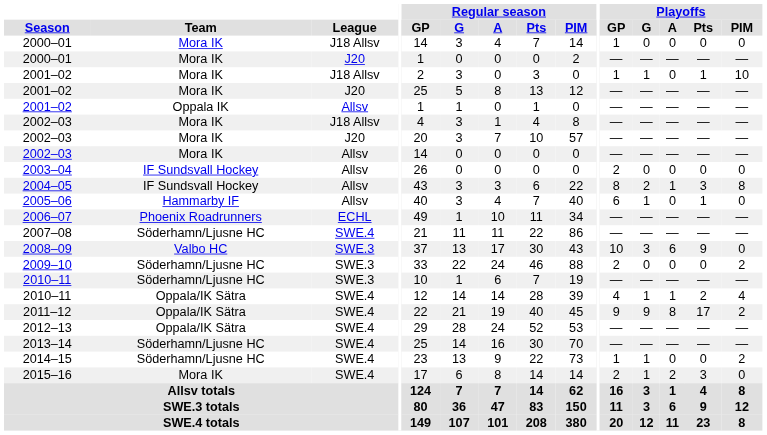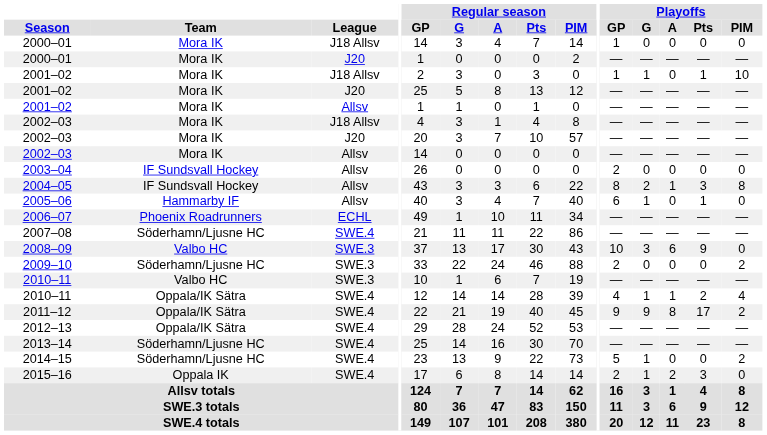 <table border="0" cellpadding="1" cellspacing="0" style="text-align:center; width:60em">
 <tr bgcolor="#e0e0e0">
 <th colspan="3" bgcolor="#ffffff"></th>
 <th rowspan="99" bgcolor="#ffffff"></th>
 <th colspan="5"><a href='#'>Regular season</a></th>
 <th rowspan="99" bgcolor="#ffffff"></th>
 <th colspan="5"><a href='#'>Playoffs</a></th>
 </tr>
 <tr bgcolor="#e0e0e0">
 <th><a href='#'>Season</a></th>
 <th>Team</th>
 <th>League</th>
 <th>GP</th>
 <th><a href='#'>G</a></th>
 <th><a href='#'>A</a></th>
 <th><a href='#'>Pts</a></th>
 <th><a href='#'>PIM</a></th>
 <th>GP</th>
 <th>G</th>
 <th>A</th>
 <th>Pts</th>
 <th>PIM</th>
 </tr>
 <tr>
 <td>2000–01</td>
 <td><a href='#'>Mora IK</a></td>
 <td>J18 Allsv</td>
 <td>14</td>
 <td>3</td>
 <td>4</td>
 <td>7</td>
 <td>14</td>
 <td>1</td>
 <td>0</td>
 <td>0</td>
 <td>0</td>
 <td>0</td>
 </tr>
 <tr bgcolor="#f0f0f0">
 <td>2000–01</td>
 <td>Mora IK</td>
 <td><a href='#'>J20</a></td>
 <td>1</td>
 <td>0</td>
 <td>0</td>
 <td>0</td>
 <td>2</td>
 <td>—</td>
 <td>—</td>
 <td>—</td>
 <td>—</td>
 <td>—</td>
 </tr>
 <tr>
 <td>2001–02</td>
 <td>Mora IK</td>
 <td>J18 Allsv</td>
 <td>2</td>
 <td>3</td>
 <td>0</td>
 <td>3</td>
 <td>0</td>
 <td>1</td>
 <td>1</td>
 <td>0</td>
 <td>1</td>
 <td>10</td>
 </tr>
 <tr bgcolor="#f0f0f0">
 <td>2001–02</td>
 <td>Mora IK</td>
 <td>J20</td>
 <td>25</td>
 <td>5</td>
 <td>8</td>
 <td>13</td>
 <td>12</td>
 <td>—</td>
 <td>—</td>
 <td>—</td>
 <td>—</td>
 <td>—</td>
 </tr>
 <tr>
 <td><a href='#'>2001–02</a></td>
-<td>Oppala IK</td>
+<td>Mora IK</td>
 <td><a href='#'>Allsv</a></td>
 <td>1</td>
 <td>1</td>
 <td>0</td>
 <td>1</td>
 <td>0</td>
 <td>—</td>
 <td>—</td>
 <td>—</td>
 <td>—</td>
 <td>—</td>
 </tr>
 <tr bgcolor="#f0f0f0">
 <td>2002–03</td>
 <td>Mora IK</td>
 <td>J18 Allsv</td>
 <td>4</td>
 <td>3</td>
 <td>1</td>
 <td>4</td>
 <td>8</td>
 <td>—</td>
 <td>—</td>
 <td>—</td>
 <td>—</td>
 <td>—</td>
 </tr>
 <tr>
 <td>2002–03</td>
 <td>Mora IK</td>
 <td>J20</td>
 <td>20</td>
 <td>3</td>
 <td>7</td>
 <td>10</td>
 <td>57</td>
 <td>—</td>
 <td>—</td>
 <td>—</td>
 <td>—</td>
 <td>—</td>
 </tr>
 <tr bgcolor="#f0f0f0">
 <td><a href='#'>2002–03</a></td>
 <td>Mora IK</td>
 <td>Allsv</td>
 <td>14</td>
 <td>0</td>
 <td>0</td>
 <td>0</td>
 <td>0</td>
 <td>—</td>
 <td>—</td>
 <td>—</td>
 <td>—</td>
 <td>—</td>
 </tr>
 <tr>
 <td><a href='#'>2003–04</a></td>
 <td><a href='#'>IF Sundsvall Hockey</a></td>
 <td>Allsv</td>
 <td>26</td>
 <td>0</td>
 <td>0</td>
 <td>0</td>
 <td>0</td>
 <td>2</td>
 <td>0</td>
 <td>0</td>
 <td>0</td>
 <td>0</td>
 </tr>
 <tr bgcolor="#f0f0f0">
 <td><a href='#'>2004–05</a></td>
 <td>IF Sundsvall Hockey</td>
 <td>Allsv</td>
 <td>43</td>
 <td>3</td>
 <td>3</td>
 <td>6</td>
 <td>22</td>
 <td>8</td>
 <td>2</td>
 <td>1</td>
 <td>3</td>
 <td>8</td>
 </tr>
 <tr>
 <td><a href='#'>2005–06</a></td>
 <td><a href='#'>Hammarby IF</a></td>
 <td>Allsv</td>
 <td>40</td>
 <td>3</td>
 <td>4</td>
 <td>7</td>
 <td>40</td>
 <td>6</td>
 <td>1</td>
 <td>0</td>
 <td>1</td>
 <td>0</td>
 </tr>
 <tr bgcolor="#f0f0f0">
 <td><a href='#'>2006–07</a></td>
 <td><a href='#'>Phoenix Roadrunners</a></td>
 <td><a href='#'>ECHL</a></td>
 <td>49</td>
 <td>1</td>
 <td>10</td>
 <td>11</td>
 <td>34</td>
 <td>—</td>
 <td>—</td>
 <td>—</td>
 <td>—</td>
 <td>—</td>
 </tr>
 <tr>
 <td>2007–08</td>
 <td>Söderhamn/Ljusne HC</td>
 <td><a href='#'>SWE.4</a></td>
 <td>21</td>
 <td>11</td>
 <td>11</td>
 <td>22</td>
 <td>86</td>
 <td>—</td>
 <td>—</td>
 <td>—</td>
 <td>—</td>
 <td>—</td>
 </tr>
 <tr bgcolor="#f0f0f0">
 <td><a href='#'>2008–09</a></td>
 <td><a href='#'>Valbo HC</a></td>
 <td><a href='#'>SWE.3</a></td>
 <td>37</td>
 <td>13</td>
 <td>17</td>
 <td>30</td>
 <td>43</td>
 <td>10</td>
 <td>3</td>
 <td>6</td>
 <td>9</td>
 <td>0</td>
 </tr>
 <tr>
 <td><a href='#'>2009–10</a></td>
 <td>Söderhamn/Ljusne HC</td>
 <td>SWE.3</td>
 <td>33</td>
 <td>22</td>
 <td>24</td>
 <td>46</td>
 <td>88</td>
 <td>2</td>
 <td>0</td>
 <td>0</td>
 <td>0</td>
 <td>2</td>
 </tr>
 <tr bgcolor="#f0f0f0">
 <td><a href='#'>2010–11</a></td>
-<td>Söderhamn/Ljusne HC</td>
+<td>Valbo HC</td>
 <td>SWE.3</td>
 <td>10</td>
 <td>1</td>
 <td>6</td>
 <td>7</td>
 <td>19</td>
 <td>—</td>
 <td>—</td>
 <td>—</td>
 <td>—</td>
 <td>—</td>
 </tr>
 <tr>
 <td>2010–11</td>
 <td>Oppala/IK Sätra</td>
 <td>SWE.4</td>
 <td>12</td>
 <td>14</td>
 <td>14</td>
 <td>28</td>
 <td>39</td>
 <td>4</td>
 <td>1</td>
 <td>1</td>
 <td>2</td>
 <td>4</td>
 </tr>
 <tr bgcolor="#f0f0f0">
 <td>2011–12</td>
 <td>Oppala/IK Sätra</td>
 <td>SWE.4</td>
 <td>22</td>
 <td>21</td>
 <td>19</td>
 <td>40</td>
 <td>45</td>
 <td>9</td>
 <td>9</td>
 <td>8</td>
 <td>17</td>
 <td>2</td>
 </tr>
 <tr>
 <td>2012–13</td>
 <td>Oppala/IK Sätra</td>
 <td>SWE.4</td>
 <td>29</td>
 <td>28</td>
 <td>24</td>
 <td>52</td>
 <td>53</td>
 <td>—</td>
 <td>—</td>
 <td>—</td>
 <td>—</td>
 <td>—</td>
 </tr>
 <tr bgcolor="#f0f0f0">
 <td>2013–14</td>
 <td>Söderhamn/Ljusne HC</td>
 <td>SWE.4</td>
 <td>25</td>
 <td>14</td>
 <td>16</td>
 <td>30</td>
 <td>70</td>
 <td>—</td>
 <td>—</td>
 <td>—</td>
 <td>—</td>
 <td>—</td>
 </tr>
 <tr>
 <td>2014–15</td>
 <td>Söderhamn/Ljusne HC</td>
 <td>SWE.4</td>
 <td>23</td>
 <td>13</td>
 <td>9</td>
 <td>22</td>
 <td>73</td>
-<td>1</td>
+<td>5</td>
 <td>1</td>
 <td>0</td>
 <td>0</td>
 <td>2</td>
 </tr>
 <tr bgcolor="#f0f0f0">
 <td>2015–16</td>
-<td>Mora IK</td>
+<td>Oppala IK</td>
 <td>SWE.4</td>
 <td>17</td>
 <td>6</td>
 <td>8</td>
 <td>14</td>
 <td>14</td>
 <td>2</td>
 <td>1</td>
 <td>2</td>
 <td>3</td>
 <td>0</td>
 </tr>
 <tr bgcolor="#e0e0e0">
 <th colspan="3">Allsv totals</th>
 <th>124</th>
 <th>7</th>
 <th>7</th>
 <th>14</th>
 <th>62</th>
 <th>16</th>
 <th>3</th>
 <th>1</th>
 <th>4</th>
 <th>8</th>
 </tr>
 <tr bgcolor="#e0e0e0">
 <th colspan="3">SWE.3 totals</th>
 <th>80</th>
 <th>36</th>
 <th>47</th>
 <th>83</th>
 <th>150</th>
 <th>11</th>
 <th>3</th>
 <th>6</th>
 <th>9</th>
 <th>12</th>
 </tr>
 <tr bgcolor="#e0e0e0">
 <th colspan="3">SWE.4 totals</th>
 <th>149</th>
 <th>107</th>
 <th>101</th>
 <th>208</th>
 <th>380</th>
 <th>20</th>
 <th>12</th>
 <th>11</th>
 <th>23</th>
 <th>8</th>
 </tr>
 </table>
